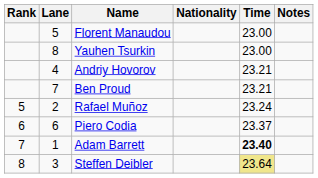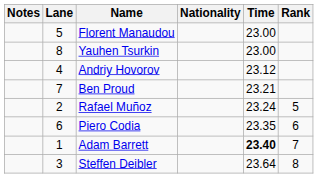 <table class="wikitable sortable" style="text-align:center">
 <tr>
-<th>Rank</th>
+<th>Notes</th>
 <th>Lane</th>
 <th>Name</th>
 <th>Nationality</th>
 <th>Time</th>
-<th>Notes</th>
+<th>Rank</th>
 </tr>
 <tr>
 <td></td>
 <td>5</td>
 <td align=left><a href='#'>Florent Manaudou</a></td>
 <td align=left></td>
 <td>23.00</td>
 <td></td>
 </tr>
 <tr>
 <td></td>
 <td>8</td>
 <td align=left><a href='#'>Yauhen Tsurkin</a></td>
 <td align=left></td>
 <td>23.00</td>
 <td></td>
 </tr>
 <tr>
 <td></td>
 <td>4</td>
 <td align=left><a href='#'>Andriy Hovorov</a></td>
 <td align=left></td>
-<td>23.21</td>
+<td>23.12</td>
 <td></td>
 </tr>
 <tr>
 <td></td>
 <td>7</td>
 <td align=left><a href='#'>Ben Proud</a></td>
 <td align=left></td>
 <td>23.21</td>
 <td></td>
 </tr>
 <tr>
-<td>5</td>
+<td></td>
 <td>2</td>
 <td align=left><a href='#'>Rafael Muñoz</a></td>
 <td align=left></td>
 <td>23.24</td>
-<td></td>
+<td>5</td>
 </tr>
 <tr>
-<td>6</td>
+<td></td>
 <td>6</td>
 <td align=left><a href='#'>Piero Codia</a></td>
 <td align=left></td>
-<td>23.37</td>
-<td></td>
+<td>23.35</td>
+<td>6</td>
 </tr>
 <tr>
-<td>7</td>
+<td></td>
 <td>1</td>
 <td align=left><a href='#'>Adam Barrett</a></td>
 <td align=left></td>
 <td><strong>23.40</strong></td>
-<td></td>
+<td>7</td>
 </tr>
 <tr>
-<td>8</td>
+<td></td>
 <td>3</td>
 <td align=left><a href='#'>Steffen Deibler</a></td>
 <td align=left></td>
-<td style="background: khaki;">23.64</td>
-<td></td>
+<td>23.64</td>
+<td>8</td>
 </tr>
 </table>
